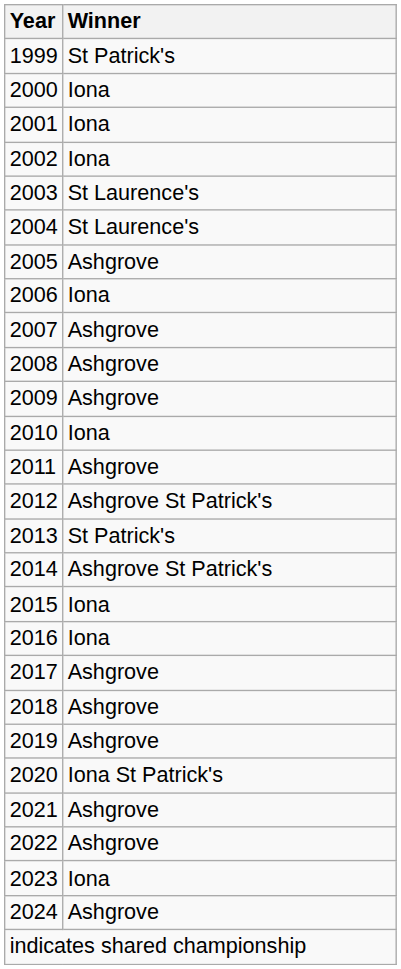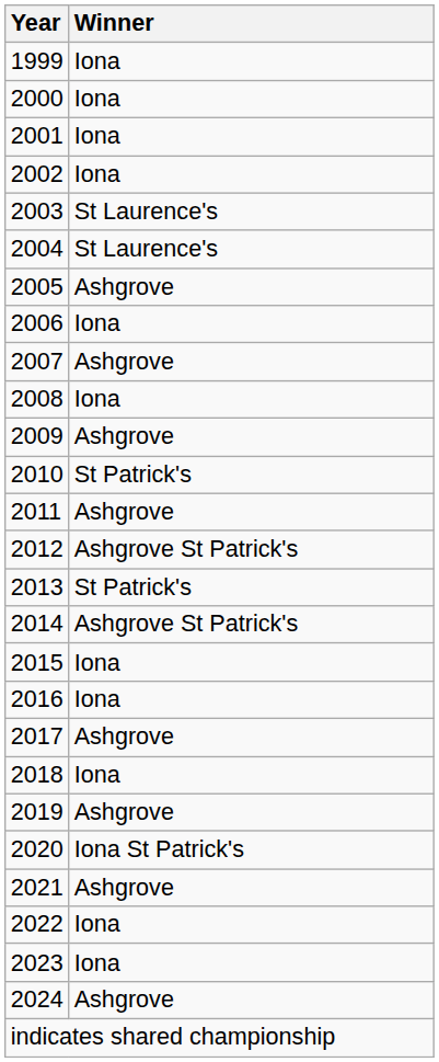 <table class="wikitable">
 <tr>
 <th min-width= 42 style="text-align:left;">Year</th>
 <th width=240 style="text-align:left;">Winner</th>
 </tr>
 <tr>
 <td>1999</td>
-<td>St Patrick's</td>
+<td>Iona</td>
 </tr>
 <tr>
 <td>2000</td>
 <td>Iona</td>
 </tr>
 <tr>
 <td>2001</td>
 <td>Iona</td>
 </tr>
 <tr>
 <td>2002</td>
 <td>Iona</td>
 </tr>
 <tr>
 <td>2003</td>
 <td>St Laurence's</td>
 </tr>
 <tr>
 <td>2004</td>
 <td>St Laurence's</td>
 </tr>
 <tr>
 <td>2005</td>
 <td>Ashgrove</td>
 </tr>
 <tr>
 <td>2006</td>
 <td>Iona</td>
 </tr>
 <tr>
 <td>2007</td>
 <td>Ashgrove</td>
 </tr>
 <tr>
 <td>2008</td>
-<td>Ashgrove</td>
+<td>Iona</td>
 </tr>
 <tr>
 <td>2009</td>
 <td>Ashgrove</td>
 </tr>
 <tr>
 <td>2010</td>
-<td>Iona</td>
+<td>St Patrick's</td>
 </tr>
 <tr>
 <td>2011</td>
 <td>Ashgrove</td>
 </tr>
 <tr>
 <td>2012</td>
 <td>Ashgrove St Patrick's</td>
 </tr>
 <tr>
 <td>2013</td>
 <td>St Patrick's</td>
 </tr>
 <tr>
 <td>2014</td>
 <td>Ashgrove St Patrick's</td>
 </tr>
 <tr>
 <td>2015</td>
 <td>Iona</td>
 </tr>
 <tr>
 <td>2016</td>
 <td>Iona</td>
 </tr>
 <tr>
 <td>2017</td>
 <td>Ashgrove</td>
 </tr>
 <tr>
 <td>2018</td>
-<td>Ashgrove</td>
+<td>Iona</td>
 </tr>
 <tr>
 <td>2019</td>
 <td>Ashgrove</td>
 </tr>
 <tr>
 <td>2020</td>
 <td>Iona St Patrick's</td>
 </tr>
 <tr>
 <td>2021</td>
 <td>Ashgrove</td>
 </tr>
 <tr>
 <td>2022</td>
-<td>Ashgrove</td>
+<td>Iona</td>
 </tr>
 <tr>
 <td>2023</td>
 <td>Iona</td>
 </tr>
 <tr>
 <td>2024</td>
 <td>Ashgrove</td>
 </tr>
 <tr>
 <td colspan=2 style="text-align: centre;"> indicates shared championship</td>
 </tr>
 </table>
